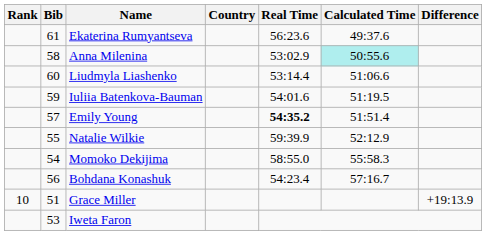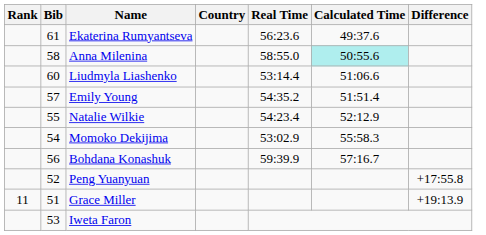 <table class="wikitable sortable" style="text-align:center">
 <tr>
 <th>Rank</th>
 <th>Bib</th>
 <th>Name</th>
 <th>Country</th>
 <th>Real Time</th>
 <th>Calculated Time</th>
 <th>Difference</th>
 </tr>
 <tr>
 <td></td>
 <td>61</td>
 <td align="left"><a href='#'>Ekaterina Rumyantseva</a></td>
 <td align="left"></td>
 <td>56:23.6</td>
 <td>49:37.6</td>
 <td></td>
 </tr>
 <tr>
 <td></td>
 <td>58</td>
 <td align="left"><a href='#'>Anna Milenina</a></td>
 <td align="left"></td>
-<td>53:02.9</td>
+<td>58:55.0</td>
 <td style="background: paleturquoise;">50:55.6</td>
 <td></td>
 </tr>
 <tr>
 <td></td>
 <td>60</td>
 <td align="left"><a href='#'>Liudmyla Liashenko</a></td>
 <td align="left"></td>
 <td>53:14.4</td>
 <td>51:06.6</td>
 <td></td>
 </tr>
 <tr>
 <td></td>
-<td>59</td>
-<td align="left"><a href='#'>Iuliia Batenkova-Bauman</a></td>
-<td align="left"></td>
-<td>54:01.6</td>
-<td>51:19.5</td>
-<td></td>
-</tr>
-<tr>
-<td></td>
 <td>57</td>
 <td align="left"><a href='#'>Emily Young</a></td>
 <td align="left"></td>
-<td><strong>54:35.2</strong></td>
+<td>54:35.2</td>
 <td>51:51.4</td>
 <td></td>
 </tr>
 <tr>
 <td></td>
 <td>55</td>
 <td align="left"><a href='#'>Natalie Wilkie</a></td>
 <td align="left"></td>
-<td>59:39.9</td>
+<td>54:23.4</td>
 <td>52:12.9</td>
 <td></td>
 </tr>
 <tr>
 <td></td>
 <td>54</td>
 <td align="left"><a href='#'>Momoko Dekijima</a></td>
 <td align="left"></td>
-<td>58:55.0</td>
+<td>53:02.9</td>
 <td>55:58.3</td>
 <td></td>
 </tr>
 <tr>
 <td></td>
 <td>56</td>
 <td align="left"><a href='#'>Bohdana Konashuk</a></td>
 <td align="left"></td>
-<td>54:23.4</td>
+<td>59:39.9</td>
 <td>57:16.7</td>
 <td></td>
 </tr>
 <tr>
-<td>10</td>
+<td></td>
+<td>52</td>
+<td align="left"><a href='#'>Peng Yuanyuan</a></td>
+<td align="left"></td>
+<td></td>
+<td></td>
+<td>+17:55.8</td>
+</tr>
+<tr>
+<td>11</td>
 <td>51</td>
 <td align="left"><a href='#'>Grace Miller</a></td>
 <td align="left"></td>
 <td></td>
 <td></td>
 <td>+19:13.9</td>
 </tr>
 <tr>
 <td></td>
 <td>53</td>
 <td align="left"><a href='#'>Iweta Faron</a></td>
 <td align="left"></td>
 <td colspan="3"></td>
 </tr>
 </table>
